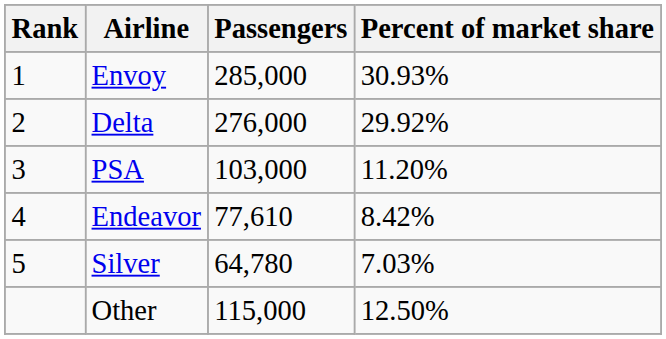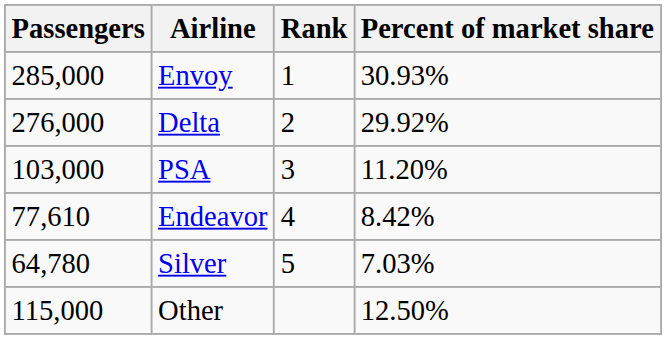 <table class="wikitable" style="font-size: 95%;">
 <tr>
+<th>Passengers</th>
+<th>Airline</th>
 <th>Rank</th>
-<th>Airline</th>
-<th>Passengers</th>
 <th>Percent of market share</th>
 </tr>
 <tr>
+<td>285,000</td>
+<td><a href='#'>Envoy</a></td>
 <td>1</td>
-<td><a href='#'>Envoy</a></td>
-<td>285,000</td>
 <td>30.93%</td>
 </tr>
 <tr>
+<td>276,000</td>
+<td><a href='#'>Delta</a></td>
 <td>2</td>
-<td><a href='#'>Delta</a></td>
-<td>276,000</td>
 <td>29.92%</td>
 </tr>
 <tr>
+<td>103,000</td>
+<td><a href='#'>PSA</a></td>
 <td>3</td>
-<td><a href='#'>PSA</a></td>
-<td>103,000</td>
 <td>11.20%</td>
 </tr>
 <tr>
+<td>77,610</td>
+<td><a href='#'>Endeavor</a></td>
 <td>4</td>
-<td><a href='#'>Endeavor</a></td>
-<td>77,610</td>
 <td>8.42%</td>
 </tr>
 <tr>
+<td>64,780</td>
+<td><a href='#'>Silver</a></td>
 <td>5</td>
-<td><a href='#'>Silver</a></td>
-<td>64,780</td>
 <td>7.03%</td>
 </tr>
 <tr>
+<td>115,000</td>
+<td>Other</td>
 <td></td>
-<td>Other</td>
-<td>115,000</td>
 <td>12.50%</td>
 </tr>
 </table>
